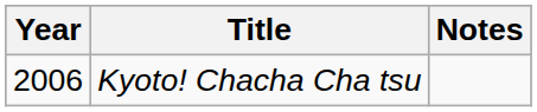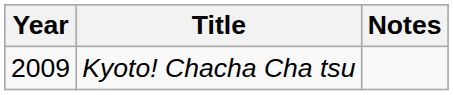 <table class="wikitable">
 <tr>
 <th>Year</th>
 <th>Title</th>
 <th>Notes</th>
 </tr>
 <tr>
-<td>2006</td>
+<td>2009</td>
 <td><em>Kyoto! Chacha Cha tsu</em></td>
 <td></td>
 </tr>
 </table>
